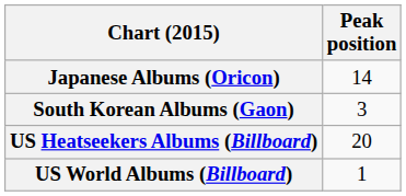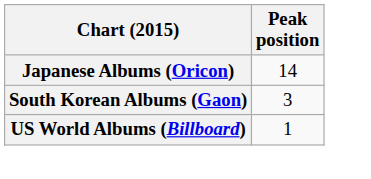 <table class="wikitable sortable plainrowheaders" style="text-align:center">
 <tr>
 <th scope="col">Chart (2015)</th>
 <th scope="col">Peak<br>position</th>
 </tr>
 <tr>
 <th scope="row">Japanese Albums (<a href='#'>Oricon</a>)</th>
 <td>14</td>
 </tr>
 <tr>
 <th scope="row">South Korean Albums (<a href='#'>Gaon</a>)</th>
 <td>3</td>
 </tr>
 <tr>
-<th scope="row">US <a href='#'>Heatseekers Albums</a> (<em><a href='#'>Billboard</a></em>)</th>
-<td>20</td>
-</tr>
-<tr>
 <th scope="row">US World Albums (<em><a href='#'>Billboard</a></em>)</th>
 <td>1</td>
 </tr>
 </table>
